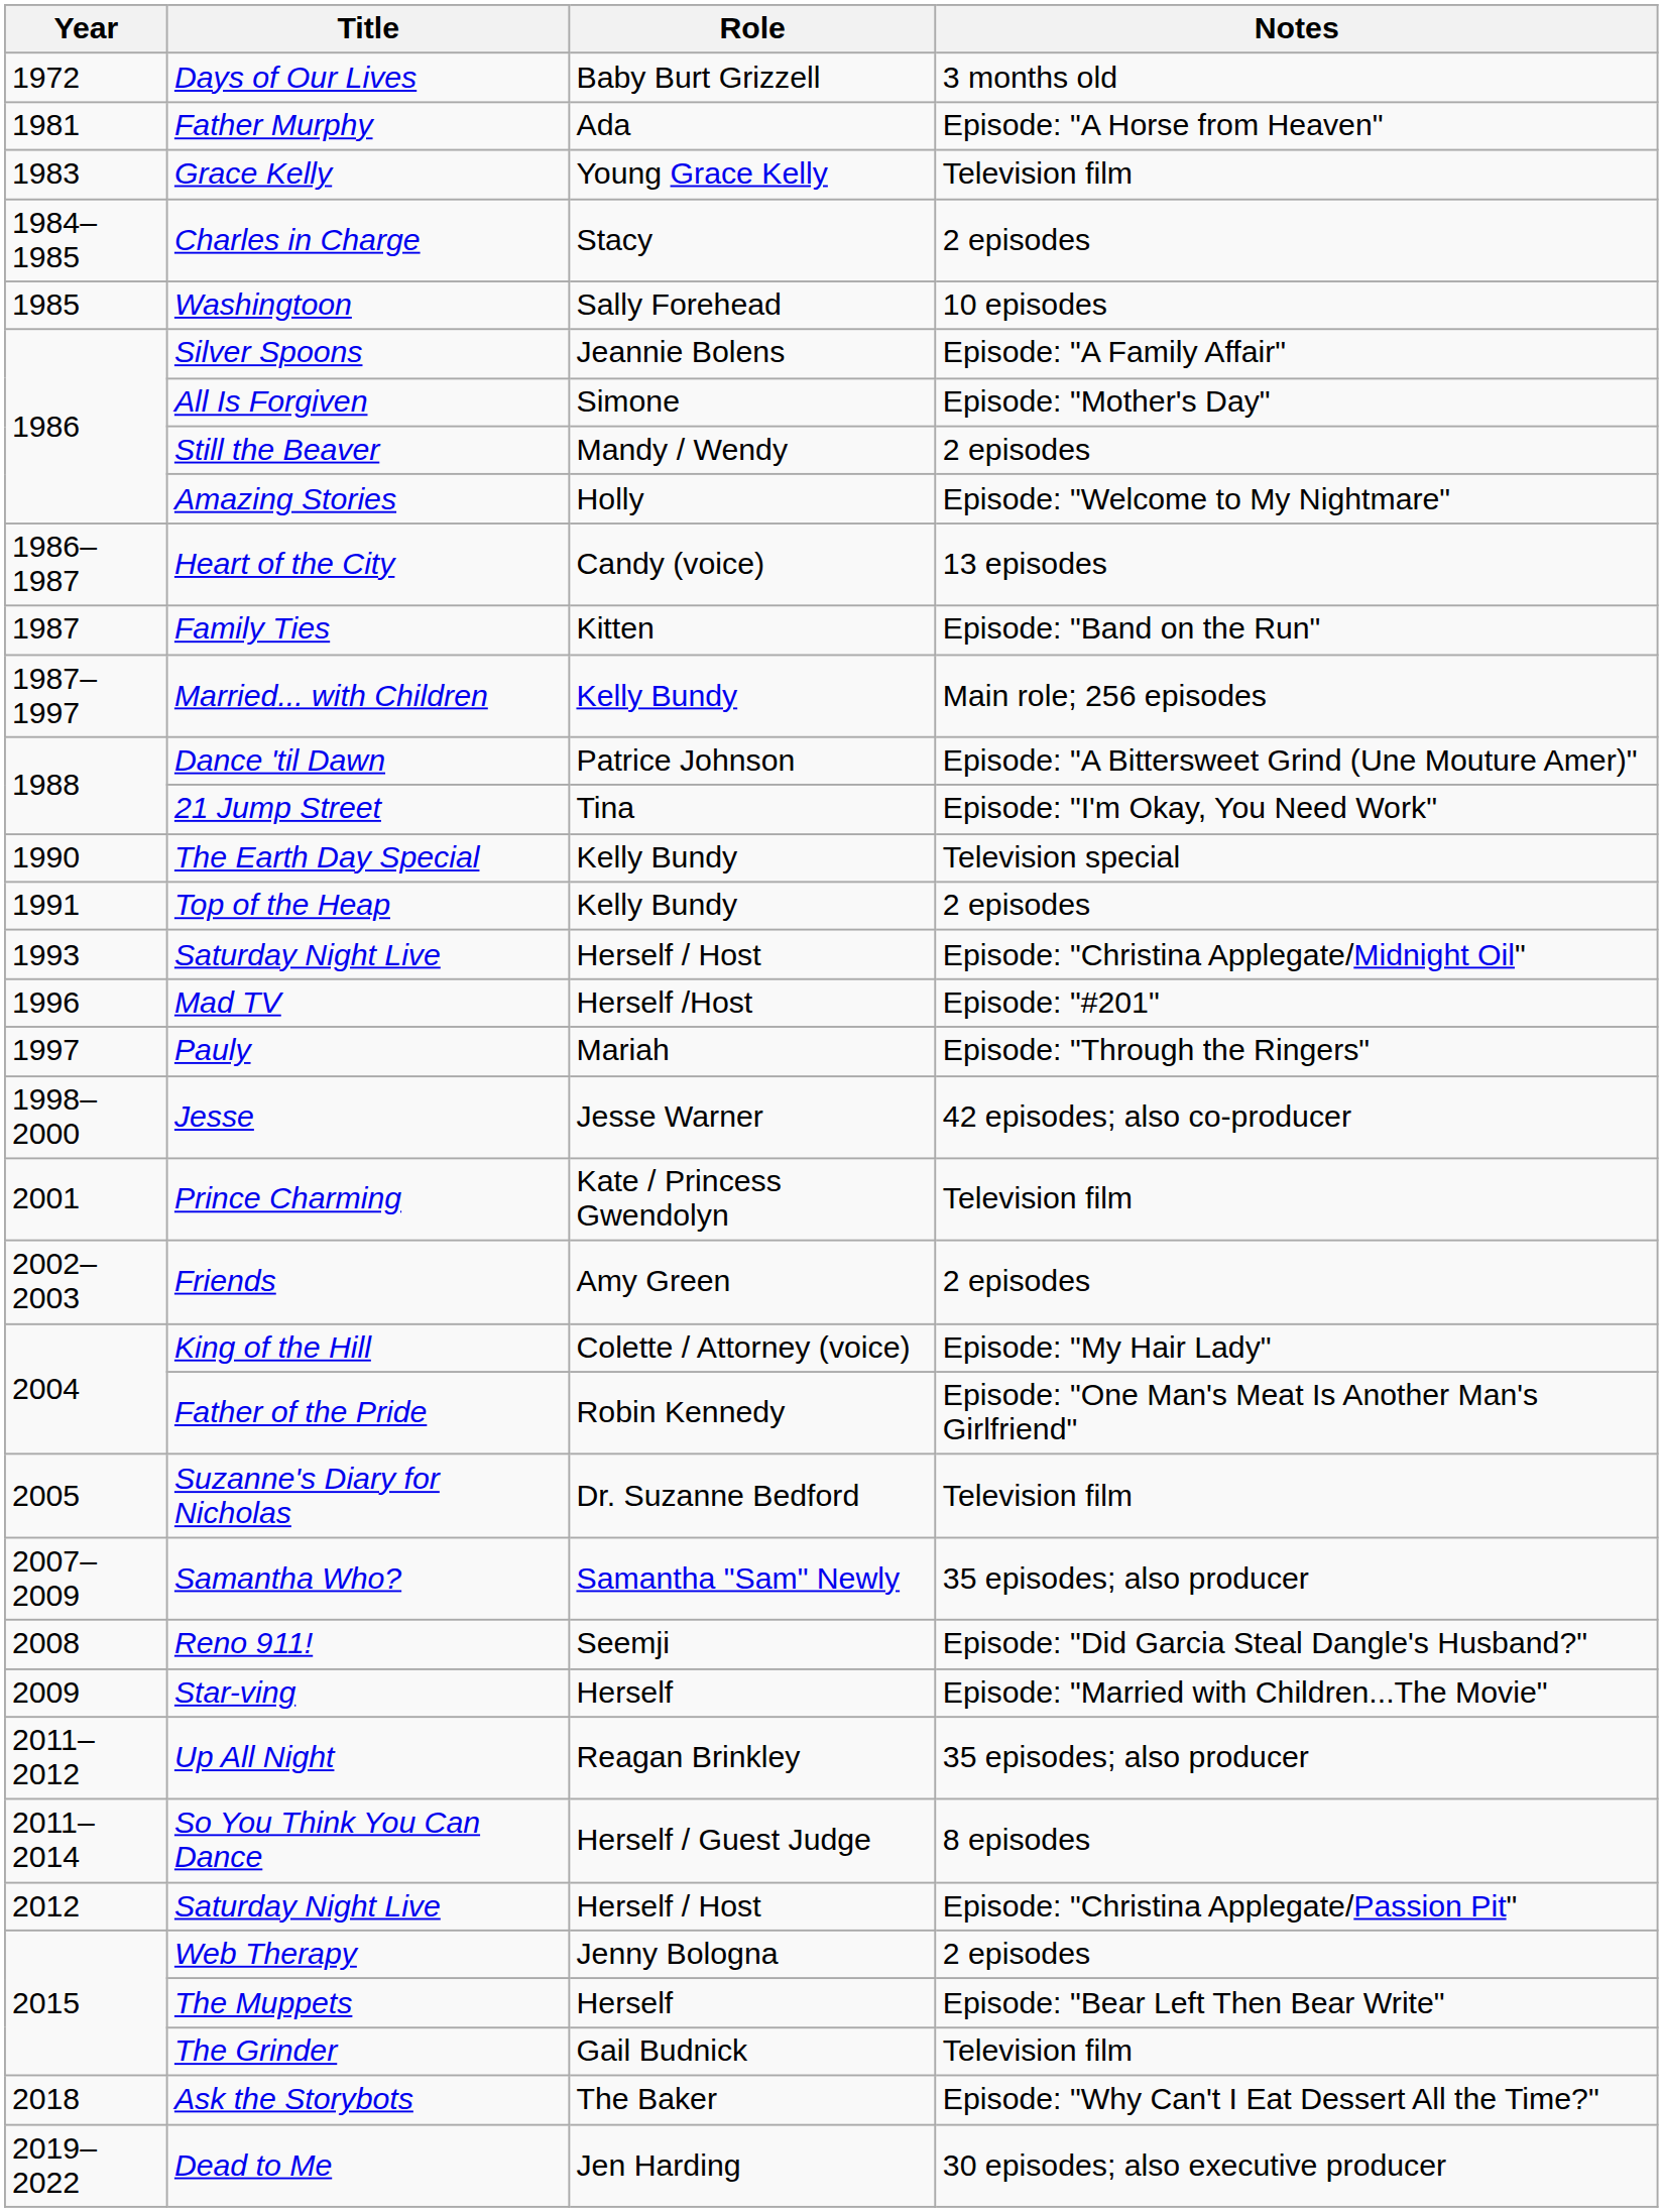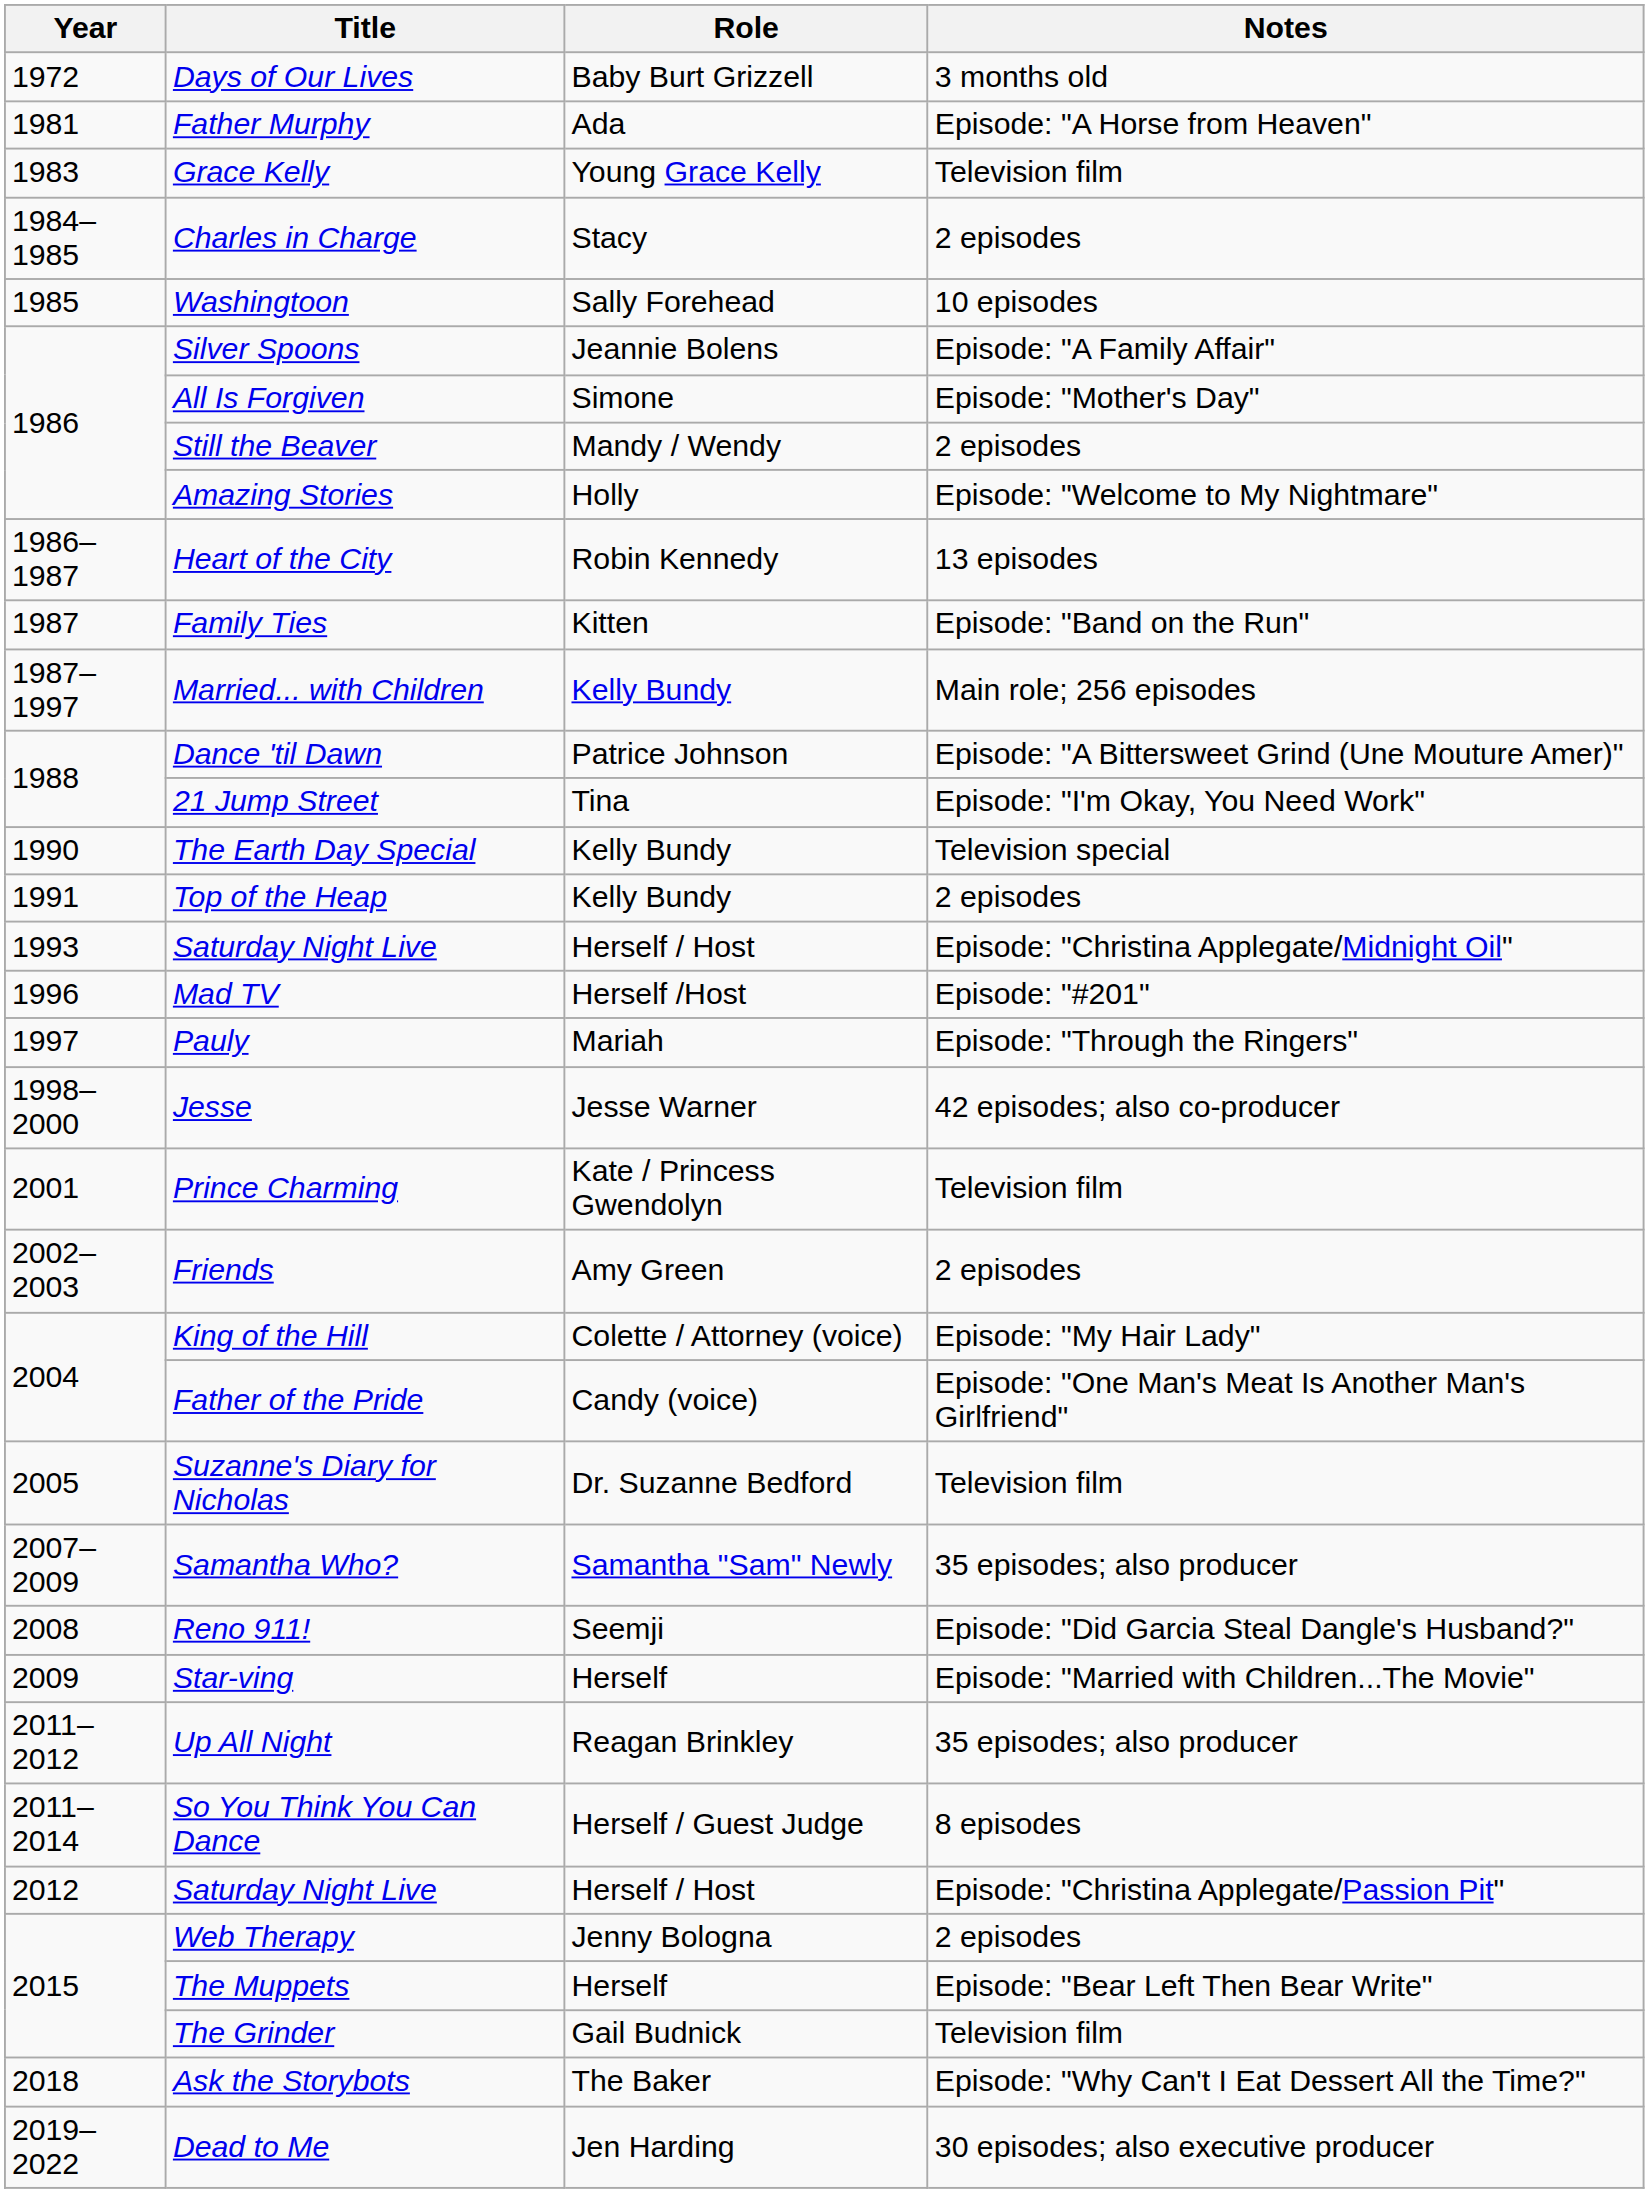 <table class="wikitable sortable">
 <tr>
 <th>Year</th>
 <th>Title</th>
 <th>Role</th>
 <th class="unsortable">Notes</th>
 </tr>
 <tr>
 <td>1972</td>
 <td><em><a href='#'>Days of Our Lives</a></em></td>
 <td>Baby Burt Grizzell</td>
 <td>3 months old</td>
 </tr>
 <tr>
 <td>1981</td>
 <td><em><a href='#'>Father Murphy</a></em></td>
 <td>Ada</td>
 <td>Episode: "A Horse from Heaven"</td>
 </tr>
 <tr>
 <td>1983</td>
 <td><em><a href='#'>Grace Kelly</a></em></td>
 <td>Young <a href='#'>Grace Kelly</a></td>
 <td>Television film</td>
 </tr>
 <tr>
 <td>1984–1985</td>
 <td><em><a href='#'>Charles in Charge</a></em></td>
 <td>Stacy</td>
 <td>2 episodes</td>
 </tr>
 <tr>
 <td>1985</td>
 <td><em><a href='#'>Washingtoon</a></em></td>
 <td>Sally Forehead</td>
 <td>10 episodes</td>
 </tr>
 <tr>
 <td rowspan=4>1986</td>
 <td><em><a href='#'>Silver Spoons</a></em></td>
 <td>Jeannie Bolens</td>
 <td>Episode: "A Family Affair"</td>
 </tr>
 <tr>
 <td><em><a href='#'>All Is Forgiven</a></em></td>
 <td>Simone</td>
 <td>Episode: "Mother's Day"</td>
 </tr>
 <tr>
 <td><em><a href='#'>Still the Beaver</a></em></td>
 <td>Mandy / Wendy</td>
 <td>2 episodes</td>
 </tr>
 <tr>
 <td><em><a href='#'>Amazing Stories</a></em></td>
 <td>Holly</td>
 <td>Episode: "Welcome to My Nightmare"</td>
 </tr>
 <tr>
 <td>1986–1987</td>
 <td><em><a href='#'>Heart of the City</a></em></td>
-<td>Candy (voice)</td>
+<td>Robin Kennedy</td>
 <td>13 episodes</td>
 </tr>
 <tr>
 <td>1987</td>
 <td><em><a href='#'>Family Ties</a></em></td>
 <td>Kitten</td>
 <td>Episode: "Band on the Run"</td>
 </tr>
 <tr>
 <td>1987–1997</td>
 <td><em><a href='#'>Married... with Children</a></em></td>
 <td><a href='#'>Kelly Bundy</a></td>
 <td>Main role; 256 episodes</td>
 </tr>
 <tr>
 <td rowspan=2>1988</td>
 <td><em><a href='#'>Dance 'til Dawn</a></em></td>
 <td>Patrice Johnson</td>
 <td>Episode: "A Bittersweet Grind (Une Mouture Amer)"</td>
 </tr>
 <tr>
 <td><em><a href='#'>21 Jump Street</a></em></td>
 <td>Tina</td>
 <td>Episode: "I'm Okay, You Need Work"</td>
 </tr>
 <tr>
 <td>1990</td>
 <td><em><a href='#'>The Earth Day Special</a></em></td>
 <td>Kelly Bundy</td>
 <td>Television special</td>
 </tr>
 <tr>
 <td>1991</td>
 <td><em><a href='#'>Top of the Heap</a></em></td>
 <td>Kelly Bundy</td>
 <td>2 episodes</td>
 </tr>
 <tr>
 <td>1993</td>
 <td><em><a href='#'>Saturday Night Live</a></em></td>
 <td>Herself / Host</td>
 <td>Episode: "Christina Applegate/<a href='#'>Midnight Oil</a>"</td>
 </tr>
 <tr>
 <td>1996</td>
 <td><em><a href='#'>Mad TV</a></em></td>
 <td>Herself /Host</td>
 <td>Episode: "#201"</td>
 </tr>
 <tr>
 <td>1997</td>
 <td><em><a href='#'>Pauly</a></em></td>
 <td>Mariah</td>
 <td>Episode: "Through the Ringers"</td>
 </tr>
 <tr>
 <td>1998–2000</td>
 <td><em><a href='#'>Jesse</a></em></td>
 <td>Jesse Warner</td>
 <td>42 episodes; also co-producer</td>
 </tr>
 <tr>
 <td>2001</td>
 <td><em><a href='#'>Prince Charming</a></em></td>
 <td>Kate / Princess Gwendolyn</td>
 <td>Television film</td>
 </tr>
 <tr>
 <td>2002–2003</td>
 <td><em><a href='#'>Friends</a></em></td>
 <td>Amy Green</td>
 <td>2 episodes</td>
 </tr>
 <tr>
 <td rowspan=2>2004</td>
 <td><em><a href='#'>King of the Hill</a></em></td>
 <td>Colette / Attorney (voice)</td>
 <td>Episode: "My Hair Lady"</td>
 </tr>
 <tr>
 <td><em><a href='#'>Father of the Pride</a></em></td>
-<td>Robin Kennedy</td>
+<td>Candy (voice)</td>
 <td>Episode: "One Man's Meat Is Another Man's Girlfriend"</td>
 </tr>
 <tr>
 <td>2005</td>
 <td><em><a href='#'>Suzanne's Diary for Nicholas</a></em></td>
 <td>Dr. Suzanne Bedford</td>
 <td>Television film</td>
 </tr>
 <tr>
 <td>2007–2009</td>
 <td><em><a href='#'>Samantha Who?</a></em></td>
 <td><a href='#'>Samantha "Sam" Newly</a></td>
 <td>35 episodes; also producer</td>
 </tr>
 <tr>
 <td>2008</td>
 <td><em><a href='#'>Reno 911!</a></em></td>
 <td>Seemji</td>
 <td>Episode: "Did Garcia Steal Dangle's Husband?"</td>
 </tr>
 <tr>
 <td>2009</td>
 <td><em><a href='#'>Star-ving</a></em></td>
 <td>Herself</td>
 <td>Episode: "Married with Children...The Movie"</td>
 </tr>
 <tr>
 <td>2011–2012</td>
 <td><em><a href='#'>Up All Night</a></em></td>
 <td>Reagan Brinkley</td>
 <td>35 episodes; also producer</td>
 </tr>
 <tr>
 <td>2011–2014</td>
 <td><em><a href='#'>So You Think You Can Dance</a></em></td>
 <td>Herself / Guest Judge</td>
 <td>8 episodes</td>
 </tr>
 <tr>
 <td>2012</td>
 <td><em><a href='#'>Saturday Night Live</a></em></td>
 <td>Herself / Host</td>
 <td>Episode: "Christina Applegate/<a href='#'>Passion Pit</a>"</td>
 </tr>
 <tr>
 <td rowspan=3>2015</td>
 <td><em><a href='#'>Web Therapy</a></em></td>
 <td>Jenny Bologna</td>
 <td>2 episodes</td>
 </tr>
 <tr>
 <td><em><a href='#'>The Muppets</a></em></td>
 <td>Herself</td>
 <td>Episode: "Bear Left Then Bear Write"</td>
 </tr>
 <tr>
 <td><em><a href='#'>The Grinder</a></em></td>
 <td>Gail Budnick</td>
 <td>Television film</td>
 </tr>
 <tr>
 <td>2018</td>
 <td><em><a href='#'>Ask the Storybots</a></em></td>
 <td>The Baker</td>
 <td>Episode: "Why Can't I Eat Dessert All the Time?"</td>
 </tr>
 <tr>
 <td>2019–2022</td>
 <td><em><a href='#'>Dead to Me</a></em></td>
 <td>Jen Harding</td>
 <td>30 episodes; also executive producer</td>
 </tr>
 </table>
